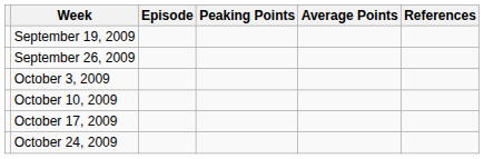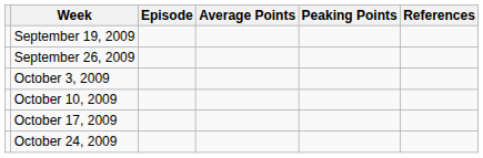 <table class="wikitable">
 <tr>
 <th></th>
 <th>Week</th>
 <th>Episode</th>
+<th>Average Points</th>
 <th>Peaking Points</th>
-<th>Average Points</th>
 <th>References</th>
 </tr>
 <tr>
 <td></td>
 <td>September 19, 2009</td>
 <td></td>
 <td></td>
 <td></td>
 <td></td>
 </tr>
 <tr>
 <td></td>
 <td>September 26, 2009</td>
 <td></td>
 <td></td>
 <td></td>
 <td></td>
 </tr>
 <tr>
 <td></td>
 <td>October 3, 2009</td>
 <td></td>
 <td></td>
 <td></td>
 <td></td>
 </tr>
 <tr>
 <td></td>
 <td>October 10, 2009</td>
 <td></td>
 <td></td>
 <td></td>
 <td></td>
 </tr>
 <tr>
 <td></td>
 <td>October 17, 2009</td>
 <td></td>
 <td></td>
 <td></td>
 <td></td>
 </tr>
 <tr>
 <td></td>
 <td>October 24, 2009</td>
 <td></td>
 <td></td>
 <td></td>
 <td></td>
 </tr>
 </table>
